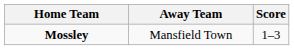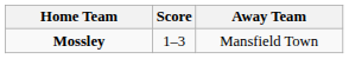 <table class="wikitable" style="text-align:center">
 <tr>
 <th width=150>Home Team</th>
+<th width=20>Score</th>
 <th width=150>Away Team</th>
-<th width=20>Score</th>
 </tr>
 <tr>
 <td><strong>Mossley</strong></td>
+<td>1–3</td>
 <td>Mansfield Town</td>
-<td>1–3</td>
 </tr>
 </table>
